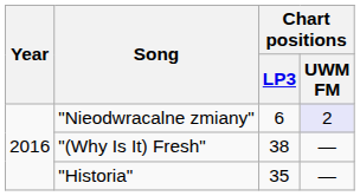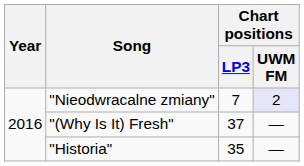 <table class="wikitable">
 <tr>
 <th rowspan="2">Year</th>
 <th rowspan="2">Song</th>
 <th colspan="2">Chart<br>positions</th>
 </tr>
 <tr>
 <th><a href='#'>LP3</a></th>
 <th>UWM<br>FM</th>
 </tr>
 <tr>
 <td rowspan="3">2016</td>
 <td>"Nieodwracalne zmiany"</td>
-<td align="center">6</td>
+<td align="center">7</td>
 <td align="center" style="background: lavender;">2</td>
 </tr>
 <tr>
 <td>"(Why Is It) Fresh"</td>
-<td align="center">38</td>
+<td align="center">37</td>
 <td align="center">—</td>
 </tr>
 <tr>
 <td>"Historia"</td>
 <td align="center">35</td>
 <td align="center">—</td>
 </tr>
 </table>
